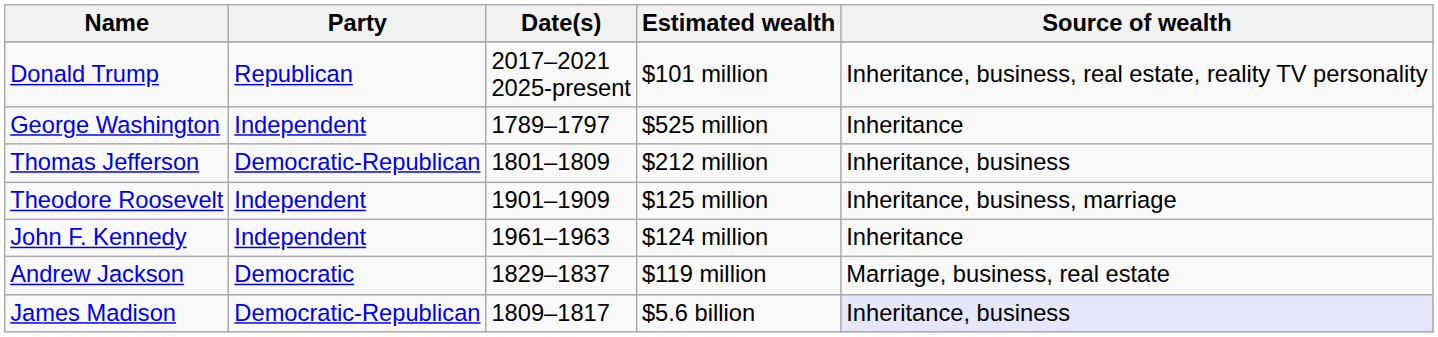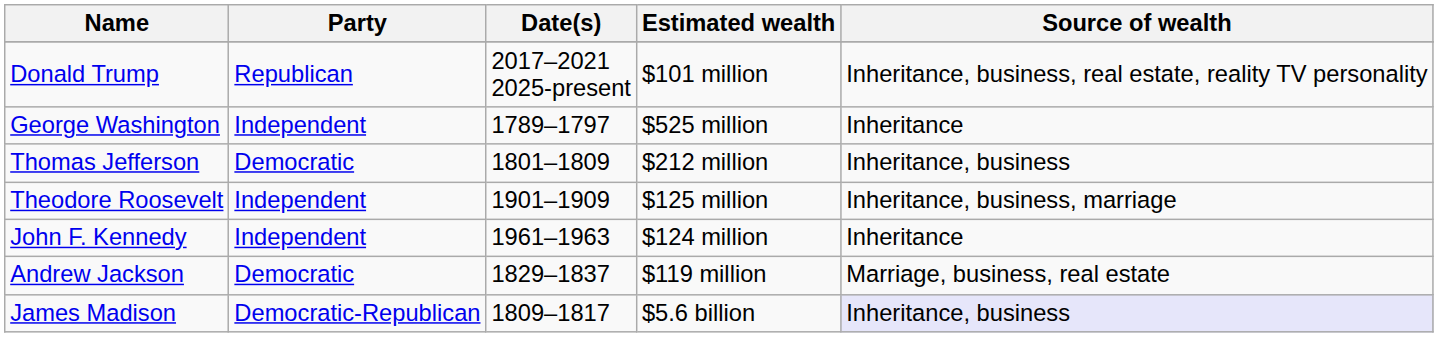 <table class="wikitable sortable">
 <tr>
 <th>Name</th>
 <th>Party</th>
 <th>Date(s)</th>
 <th>Estimated wealth<br></th>
 <th>Source of wealth</th>
 </tr>
 <tr>
 </tr>
 <tr>
 <td><a href='#'>Donald Trump</a></td>
 <td><a href='#'>Republican</a></td>
 <td>2017–2021<br>2025-present</td>
 <td data-sort-value="101">$101 million </td>
 <td>Inheritance, business, real estate, reality TV personality</td>
 </tr>
 <tr>
 <td><a href='#'>George Washington</a></td>
 <td><a href='#'>Independent</a></td>
 <td>1789–1797</td>
 <td data-sort-value="525">$525 million </td>
 <td>Inheritance</td>
 </tr>
 <tr>
 <td><a href='#'>Thomas Jefferson</a></td>
-<td><a href='#'>Democratic-Republican</a></td>
+<td><a href='#'>Democratic</a></td>
 <td>1801–1809</td>
 <td data-sort-value="212">$212 million </td>
 <td>Inheritance, business</td>
 </tr>
 <tr>
 <td><a href='#'>Theodore Roosevelt</a></td>
 <td><a href='#'>Independent</a></td>
 <td>1901–1909</td>
 <td data-sort-value="125">$125 million </td>
 <td>Inheritance, business, marriage</td>
 </tr>
 <tr>
 <td><a href='#'>John F. Kennedy</a></td>
 <td><a href='#'>Independent</a></td>
 <td>1961–1963</td>
 <td data-sort-value="124">$124 million </td>
 <td>Inheritance</td>
 </tr>
 <tr>
 <td><a href='#'>Andrew Jackson</a></td>
 <td><a href='#'>Democratic</a></td>
 <td>1829–1837</td>
 <td data-sort-value="119">$119 million </td>
 <td>Marriage, business, real estate</td>
 </tr>
 <tr>
 <td><a href='#'>James Madison</a></td>
 <td><a href='#'>Democratic-Republican</a></td>
 <td>1809–1817</td>
 <td data-sort-value="3100">$5.6 billion </td>
 <td style="background: lavender;">Inheritance, business</td>
 </tr>
 </table>
